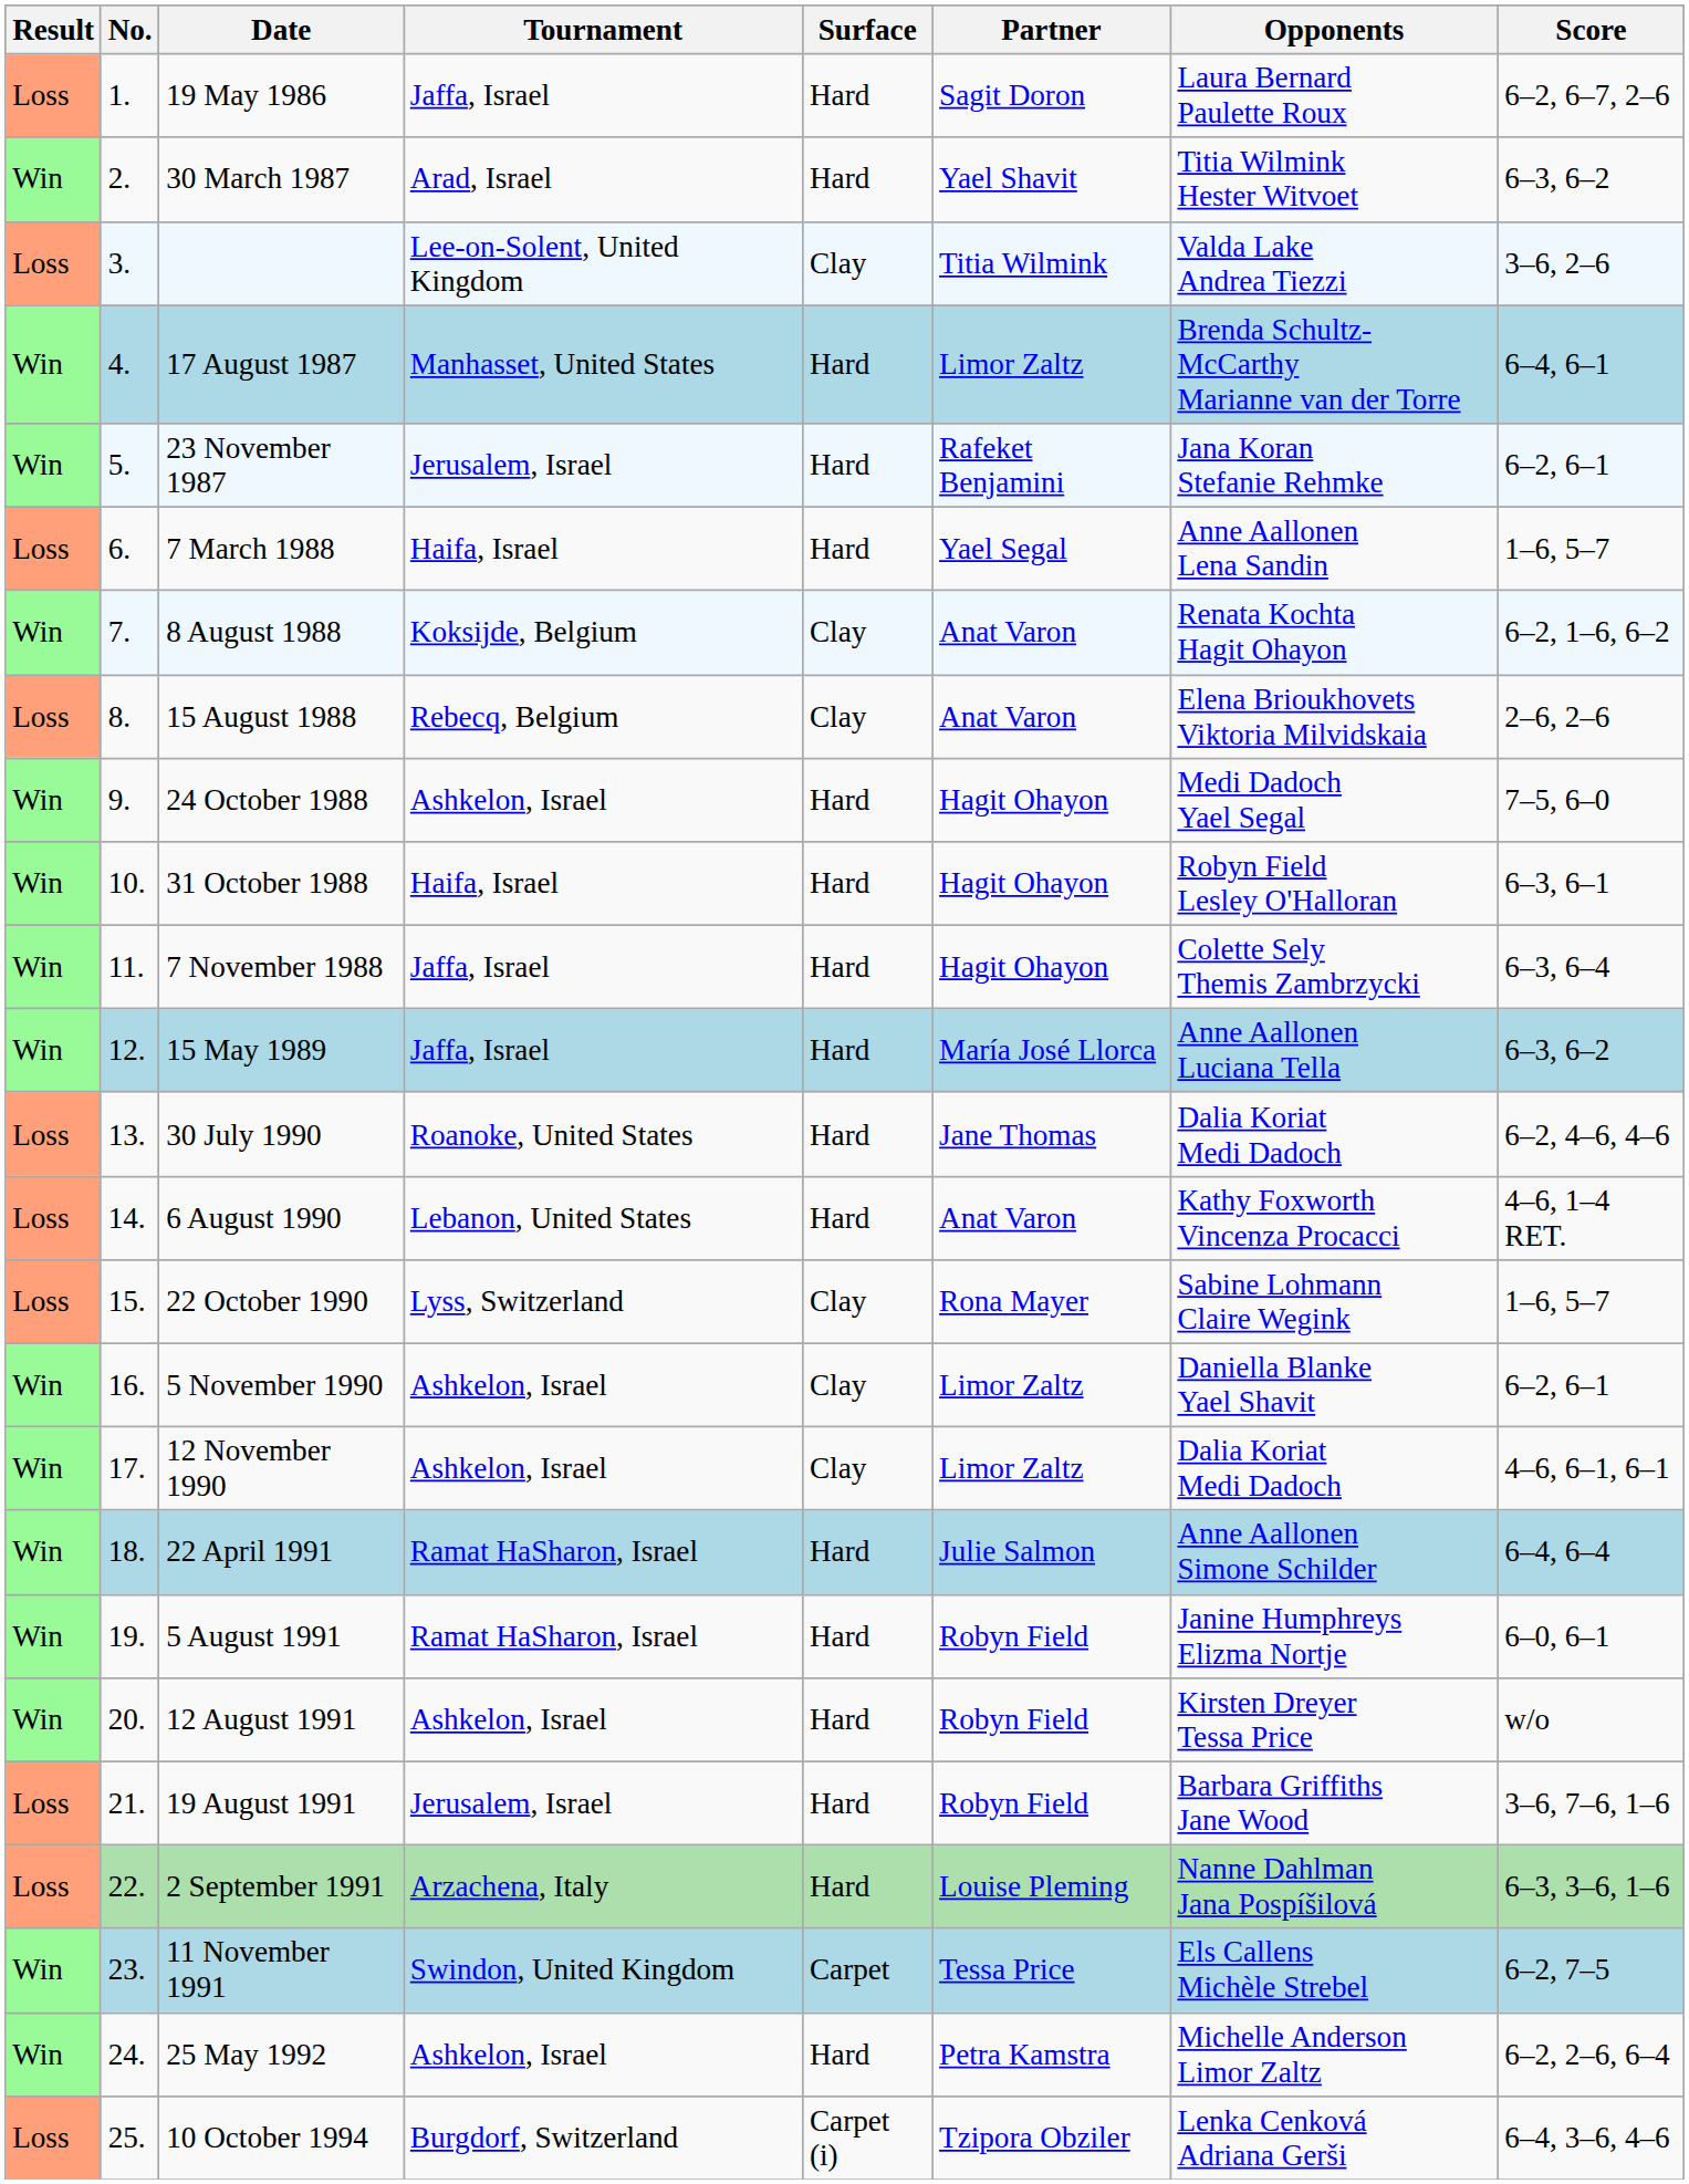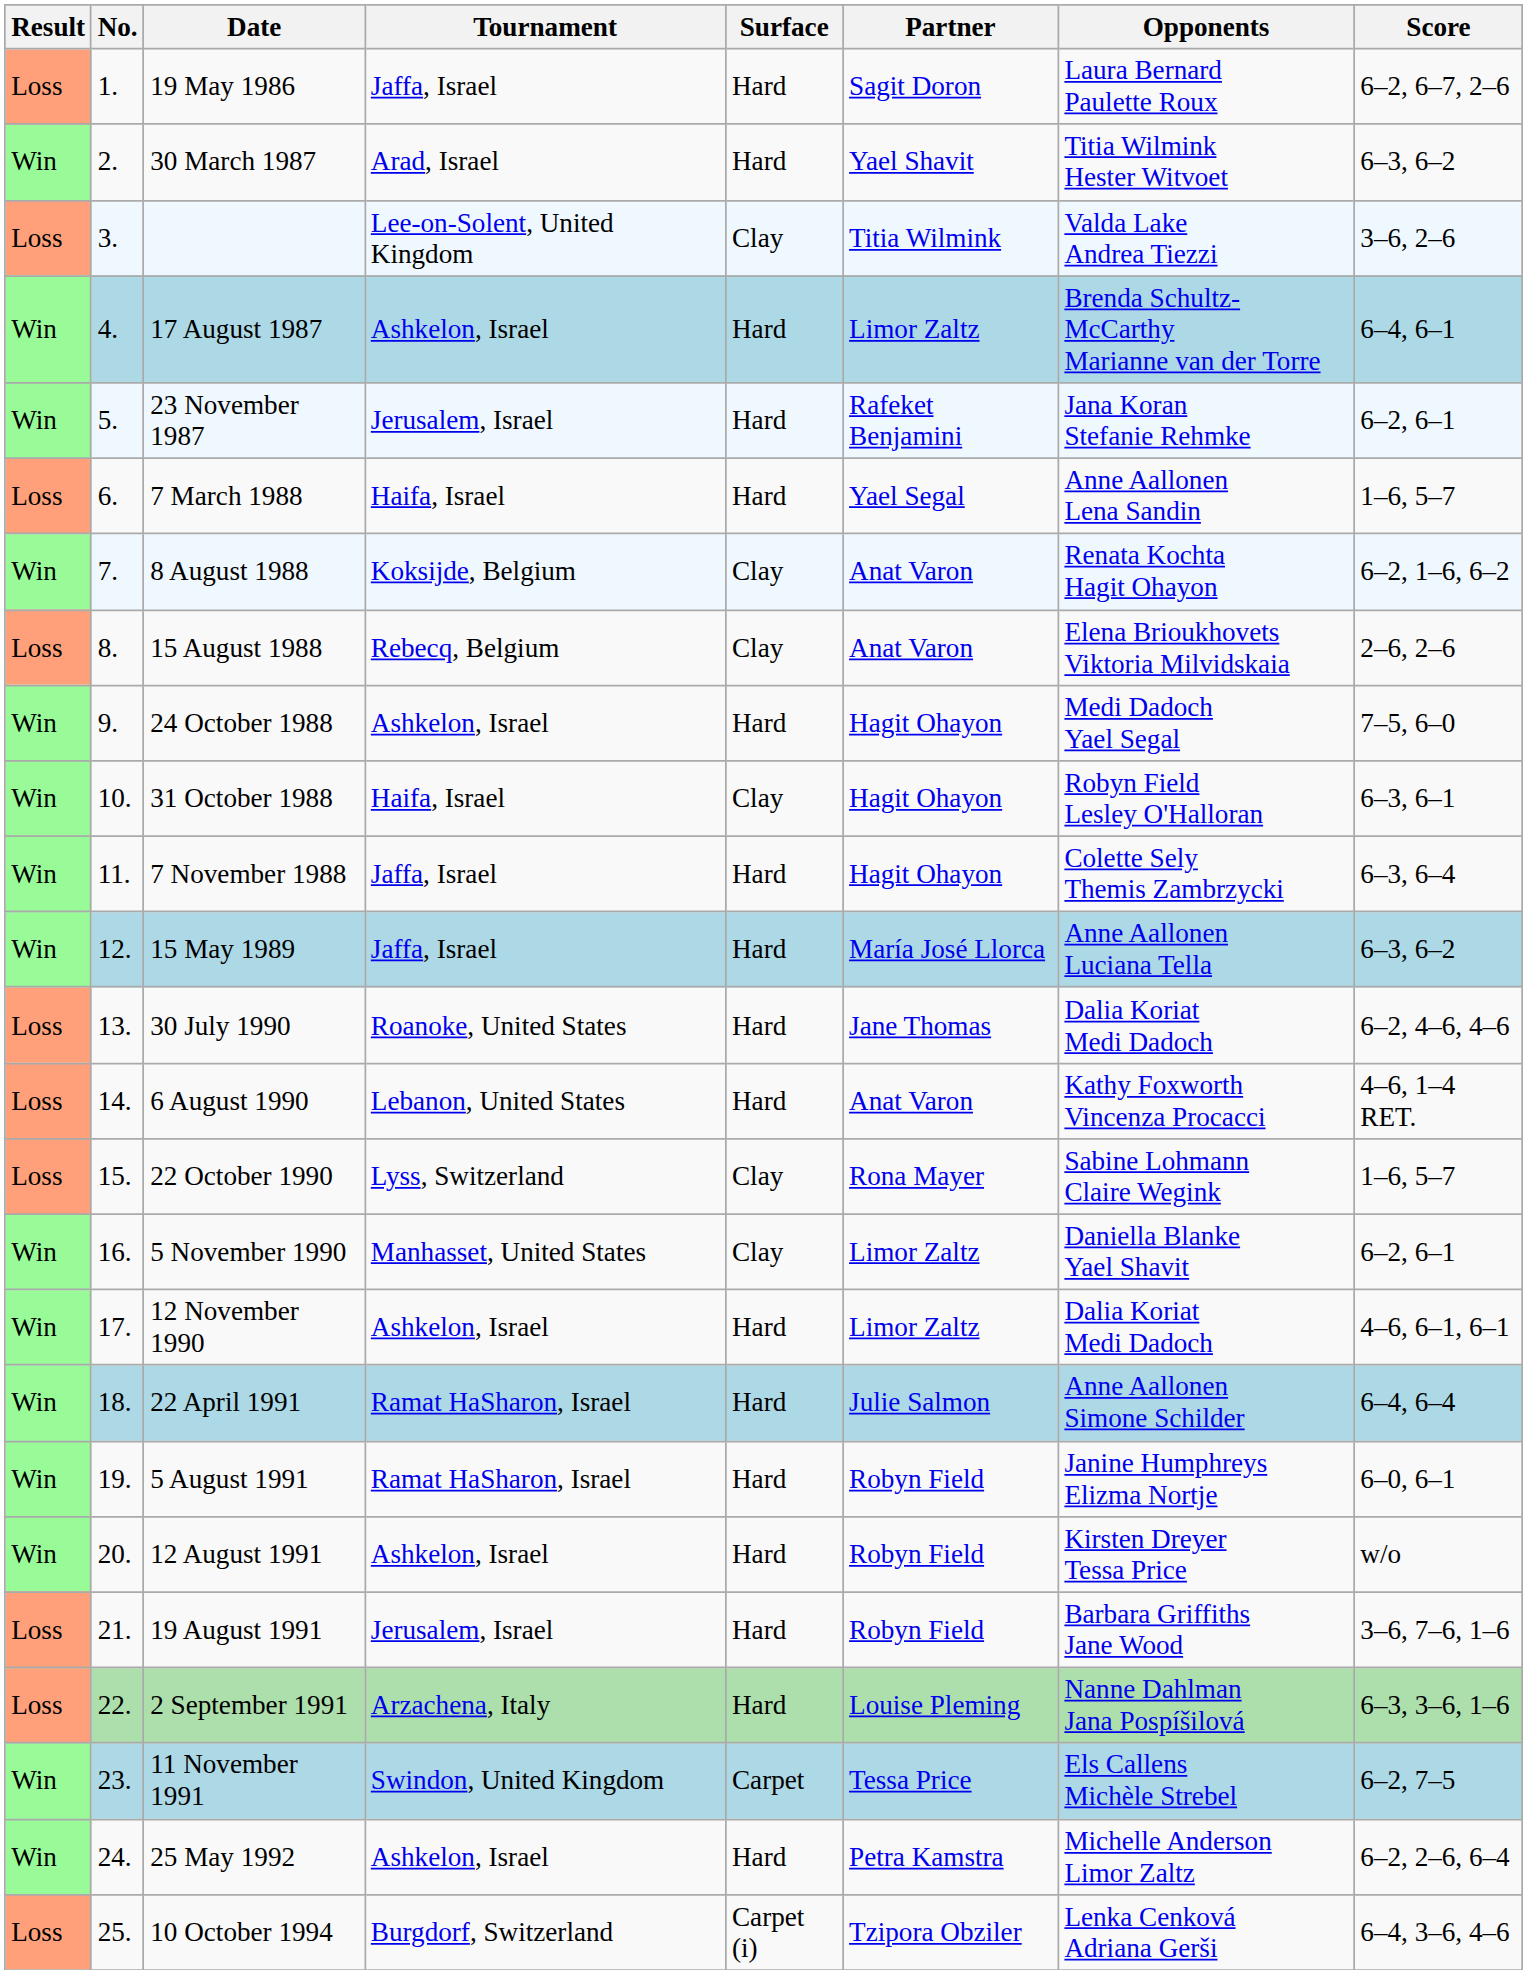 <table class="sortable wikitable" style="font-size:97%;">
 <tr>
 <th>Result</th>
 <th>No.</th>
 <th>Date</th>
 <th>Tournament</th>
 <th>Surface</th>
 <th>Partner</th>
 <th>Opponents</th>
 <th>Score</th>
 </tr>
 <tr>
 <td style="background:#ffa07a;">Loss</td>
 <td>1.</td>
 <td>19 May 1986</td>
 <td><a href='#'>Jaffa</a>, Israel</td>
 <td>Hard</td>
 <td> <a href='#'>Sagit Doron</a></td>
 <td> <a href='#'>Laura Bernard</a> <br>  <a href='#'>Paulette Roux</a></td>
 <td>6–2, 6–7, 2–6</td>
 </tr>
 <tr>
 <td style="background:#98fb98;">Win</td>
 <td>2.</td>
 <td>30 March 1987</td>
 <td><a href='#'>Arad</a>, Israel</td>
 <td>Hard</td>
 <td> <a href='#'>Yael Shavit</a></td>
 <td> <a href='#'>Titia Wilmink</a> <br>  <a href='#'>Hester Witvoet</a></td>
 <td>6–3, 6–2</td>
 </tr>
 <tr style="background:#f0f8ff;">
 <td style="background:#ffa07a;">Loss</td>
 <td>3.</td>
 <td></td>
 <td><a href='#'>Lee-on-Solent</a>, United Kingdom</td>
 <td>Clay</td>
 <td> <a href='#'>Titia Wilmink</a></td>
 <td> <a href='#'>Valda Lake</a> <br>  <a href='#'>Andrea Tiezzi</a></td>
 <td>3–6, 2–6</td>
 </tr>
 <tr style="background:lightblue;">
 <td style="background:#98fb98;">Win</td>
 <td>4.</td>
 <td>17 August 1987</td>
-<td><a href='#'>Manhasset</a>, United States</td>
+<td><a href='#'>Ashkelon</a>, Israel</td>
 <td>Hard</td>
 <td> <a href='#'>Limor Zaltz</a></td>
 <td> <a href='#'>Brenda Schultz-McCarthy</a> <br>  <a href='#'>Marianne van der Torre</a></td>
 <td>6–4, 6–1</td>
 </tr>
 <tr style="background:#f0f8ff;">
 <td style="background:#98fb98;">Win</td>
 <td>5.</td>
 <td>23 November 1987</td>
 <td><a href='#'>Jerusalem</a>, Israel</td>
 <td>Hard</td>
 <td> <a href='#'>Rafeket Benjamini</a></td>
 <td> <a href='#'>Jana Koran</a> <br>  <a href='#'>Stefanie Rehmke</a></td>
 <td>6–2, 6–1</td>
 </tr>
 <tr>
 <td style="background:#ffa07a;">Loss</td>
 <td>6.</td>
 <td>7 March 1988</td>
 <td><a href='#'>Haifa</a>, Israel</td>
 <td>Hard</td>
 <td> <a href='#'>Yael Segal</a></td>
 <td> <a href='#'>Anne Aallonen</a> <br>  <a href='#'>Lena Sandin</a></td>
 <td>1–6, 5–7</td>
 </tr>
 <tr style="background:#f0f8ff;">
 <td style="background:#98fb98;">Win</td>
 <td>7.</td>
 <td>8 August 1988</td>
 <td><a href='#'>Koksijde</a>, Belgium</td>
 <td>Clay</td>
 <td> <a href='#'>Anat Varon</a></td>
 <td> <a href='#'>Renata Kochta</a> <br>  <a href='#'>Hagit Ohayon</a></td>
 <td>6–2, 1–6, 6–2</td>
 </tr>
 <tr>
 <td style="background:#ffa07a;">Loss</td>
 <td>8.</td>
 <td>15 August 1988</td>
 <td><a href='#'>Rebecq</a>, Belgium</td>
 <td>Clay</td>
 <td> <a href='#'>Anat Varon</a></td>
 <td> <a href='#'>Elena Brioukhovets</a> <br>  <a href='#'>Viktoria Milvidskaia</a></td>
 <td>2–6, 2–6</td>
 </tr>
 <tr>
 <td style="background:#98fb98;">Win</td>
 <td>9.</td>
 <td>24 October 1988</td>
 <td><a href='#'>Ashkelon</a>, Israel</td>
 <td>Hard</td>
 <td> <a href='#'>Hagit Ohayon</a></td>
 <td> <a href='#'>Medi Dadoch</a> <br>  <a href='#'>Yael Segal</a></td>
 <td>7–5, 6–0</td>
 </tr>
 <tr>
 <td style="background:#98fb98;">Win</td>
 <td>10.</td>
 <td>31 October 1988</td>
 <td><a href='#'>Haifa</a>, Israel</td>
-<td>Hard</td>
+<td>Clay</td>
 <td> <a href='#'>Hagit Ohayon</a></td>
 <td> <a href='#'>Robyn Field</a> <br>  <a href='#'>Lesley O'Halloran</a></td>
 <td>6–3, 6–1</td>
 </tr>
 <tr>
 <td style="background:#98fb98;">Win</td>
 <td>11.</td>
 <td>7 November 1988</td>
 <td><a href='#'>Jaffa</a>, Israel</td>
 <td>Hard</td>
 <td> <a href='#'>Hagit Ohayon</a></td>
 <td> <a href='#'>Colette Sely</a> <br>  <a href='#'>Themis Zambrzycki</a></td>
 <td>6–3, 6–4</td>
 </tr>
 <tr style="background:lightblue;">
 <td style="background:#98fb98;">Win</td>
 <td>12.</td>
 <td>15 May 1989</td>
 <td><a href='#'>Jaffa</a>, Israel</td>
 <td>Hard</td>
 <td> <a href='#'>María José Llorca</a></td>
 <td> <a href='#'>Anne Aallonen</a> <br>  <a href='#'>Luciana Tella</a></td>
 <td>6–3, 6–2</td>
 </tr>
 <tr>
 <td style="background:#ffa07a;">Loss</td>
 <td>13.</td>
 <td>30 July 1990</td>
 <td><a href='#'>Roanoke</a>, United States</td>
 <td>Hard</td>
 <td> <a href='#'>Jane Thomas</a></td>
 <td> <a href='#'>Dalia Koriat</a> <br>  <a href='#'>Medi Dadoch</a></td>
 <td>6–2, 4–6, 4–6</td>
 </tr>
 <tr>
 <td style="background:#ffa07a;">Loss</td>
 <td>14.</td>
 <td>6 August 1990</td>
 <td><a href='#'>Lebanon</a>, United States</td>
 <td>Hard</td>
 <td> <a href='#'>Anat Varon</a></td>
 <td> <a href='#'>Kathy Foxworth</a> <br>  <a href='#'>Vincenza Procacci</a></td>
 <td>4–6, 1–4 RET.</td>
 </tr>
 <tr>
 <td style="background:#ffa07a;">Loss</td>
 <td>15.</td>
 <td>22 October 1990</td>
 <td><a href='#'>Lyss</a>, Switzerland</td>
 <td>Clay</td>
 <td> <a href='#'>Rona Mayer</a></td>
 <td> <a href='#'>Sabine Lohmann</a> <br>  <a href='#'>Claire Wegink</a></td>
 <td>1–6, 5–7</td>
 </tr>
 <tr>
 <td style="background:#98fb98;">Win</td>
 <td>16.</td>
 <td>5 November 1990</td>
-<td><a href='#'>Ashkelon</a>, Israel</td>
+<td><a href='#'>Manhasset</a>, United States</td>
 <td>Clay</td>
 <td> <a href='#'>Limor Zaltz</a></td>
 <td> <a href='#'>Daniella Blanke</a> <br>  <a href='#'>Yael Shavit</a></td>
 <td>6–2, 6–1</td>
 </tr>
 <tr>
 <td style="background:#98fb98;">Win</td>
 <td>17.</td>
 <td>12 November 1990</td>
 <td><a href='#'>Ashkelon</a>, Israel</td>
-<td>Clay</td>
+<td>Hard</td>
 <td> <a href='#'>Limor Zaltz</a></td>
 <td> <a href='#'>Dalia Koriat</a> <br>  <a href='#'>Medi Dadoch</a></td>
 <td>4–6, 6–1, 6–1</td>
 </tr>
 <tr style="background:lightblue;">
 <td style="background:#98fb98;">Win</td>
 <td>18.</td>
 <td>22 April 1991</td>
 <td><a href='#'>Ramat HaSharon</a>, Israel</td>
 <td>Hard</td>
 <td> <a href='#'>Julie Salmon</a></td>
 <td> <a href='#'>Anne Aallonen</a> <br>  <a href='#'>Simone Schilder</a></td>
 <td>6–4, 6–4</td>
 </tr>
 <tr>
 <td style="background:#98fb98;">Win</td>
 <td>19.</td>
 <td>5 August 1991</td>
 <td><a href='#'>Ramat HaSharon</a>, Israel</td>
 <td>Hard</td>
 <td> <a href='#'>Robyn Field</a></td>
 <td> <a href='#'>Janine Humphreys</a> <br>  <a href='#'>Elizma Nortje</a></td>
 <td>6–0, 6–1</td>
 </tr>
 <tr>
 <td style="background:#98fb98;">Win</td>
 <td>20.</td>
 <td>12 August 1991</td>
 <td><a href='#'>Ashkelon</a>, Israel</td>
 <td>Hard</td>
 <td> <a href='#'>Robyn Field</a></td>
 <td> <a href='#'>Kirsten Dreyer</a> <br>  <a href='#'>Tessa Price</a></td>
 <td>w/o</td>
 </tr>
 <tr>
 <td style="background:#ffa07a;">Loss</td>
 <td>21.</td>
 <td>19 August 1991</td>
 <td><a href='#'>Jerusalem</a>, Israel</td>
 <td>Hard</td>
 <td> <a href='#'>Robyn Field</a></td>
 <td> <a href='#'>Barbara Griffiths</a> <br>  <a href='#'>Jane Wood</a></td>
 <td>3–6, 7–6, 1–6</td>
 </tr>
 <tr style="background:#addfad;">
 <td style="background:#ffa07a;">Loss</td>
 <td>22.</td>
 <td>2 September 1991</td>
 <td><a href='#'>Arzachena</a>, Italy</td>
 <td>Hard</td>
 <td> <a href='#'>Louise Pleming</a></td>
 <td> <a href='#'>Nanne Dahlman</a> <br>  <a href='#'>Jana Pospíšilová</a></td>
 <td>6–3, 3–6, 1–6</td>
 </tr>
 <tr style="background:lightblue;">
 <td style="background:#98fb98;">Win</td>
 <td>23.</td>
 <td>11 November 1991</td>
 <td><a href='#'>Swindon</a>, United Kingdom</td>
 <td>Carpet</td>
 <td> <a href='#'>Tessa Price</a></td>
 <td> <a href='#'>Els Callens</a> <br>  <a href='#'>Michèle Strebel</a></td>
 <td>6–2, 7–5</td>
 </tr>
 <tr>
 <td style="background:#98fb98;">Win</td>
 <td>24.</td>
 <td>25 May 1992</td>
 <td><a href='#'>Ashkelon</a>, Israel</td>
 <td>Hard</td>
 <td> <a href='#'>Petra Kamstra</a></td>
 <td> <a href='#'>Michelle Anderson</a> <br>  <a href='#'>Limor Zaltz</a></td>
 <td>6–2, 2–6, 6–4</td>
 </tr>
 <tr>
 <td style="background:#ffa07a;">Loss</td>
 <td>25.</td>
 <td>10 October 1994</td>
 <td><a href='#'>Burgdorf</a>, Switzerland</td>
 <td>Carpet (i)</td>
 <td> <a href='#'>Tzipora Obziler</a></td>
 <td> <a href='#'>Lenka Cenková</a> <br>  <a href='#'>Adriana Gerši</a></td>
 <td>6–4, 3–6, 4–6</td>
 </tr>
 </table>
